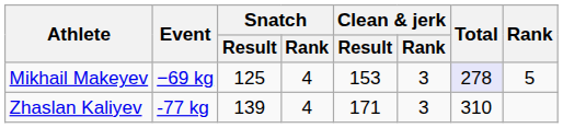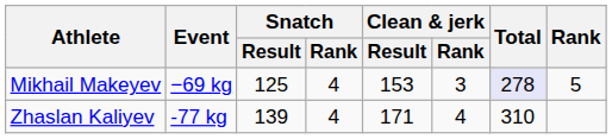 <table class="wikitable" style="font-size:90%">
 <tr>
 <th rowspan="2">Athlete</th>
 <th rowspan="2">Event</th>
 <th colspan="2">Snatch</th>
 <th colspan="2">Clean & jerk</th>
 <th rowspan="2">Total</th>
 <th rowspan="2">Rank</th>
 </tr>
 <tr style="font-size:95%">
 <th>Result</th>
 <th>Rank</th>
 <th>Result</th>
 <th>Rank</th>
 </tr>
 <tr align=center>
 <td align=left><a href='#'>Mikhail Makeyev</a></td>
 <td align=left><a href='#'>−69 kg</a></td>
 <td>125</td>
 <td>4</td>
 <td>153</td>
 <td>3</td>
 <td style="background: lavender;">278</td>
 <td>5</td>
 </tr>
 <tr align=center>
 <td align=left><a href='#'>Zhaslan Kaliyev</a></td>
 <td align=left><a href='#'>-77 kg</a></td>
 <td>139</td>
 <td>4</td>
 <td>171</td>
-<td>3</td>
+<td>4</td>
 <td>310</td>
 <td></td>
 </tr>
 </table>
